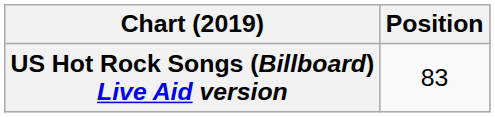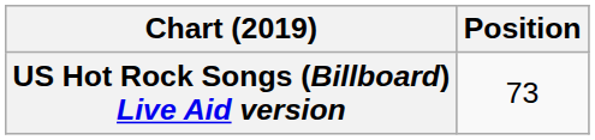 <table class="wikitable plainrowheaders" style="text-align:center">
 <tr>
 <th scope="col">Chart (2019)</th>
 <th scope="col">Position</th>
 </tr>
 <tr>
 <th scope="row">US Hot Rock Songs (<em>Billboard</em>)<br><em><a href='#'>Live Aid</a> version</em></th>
-<td>83</td>
+<td>73</td>
 </tr>
 </table>
